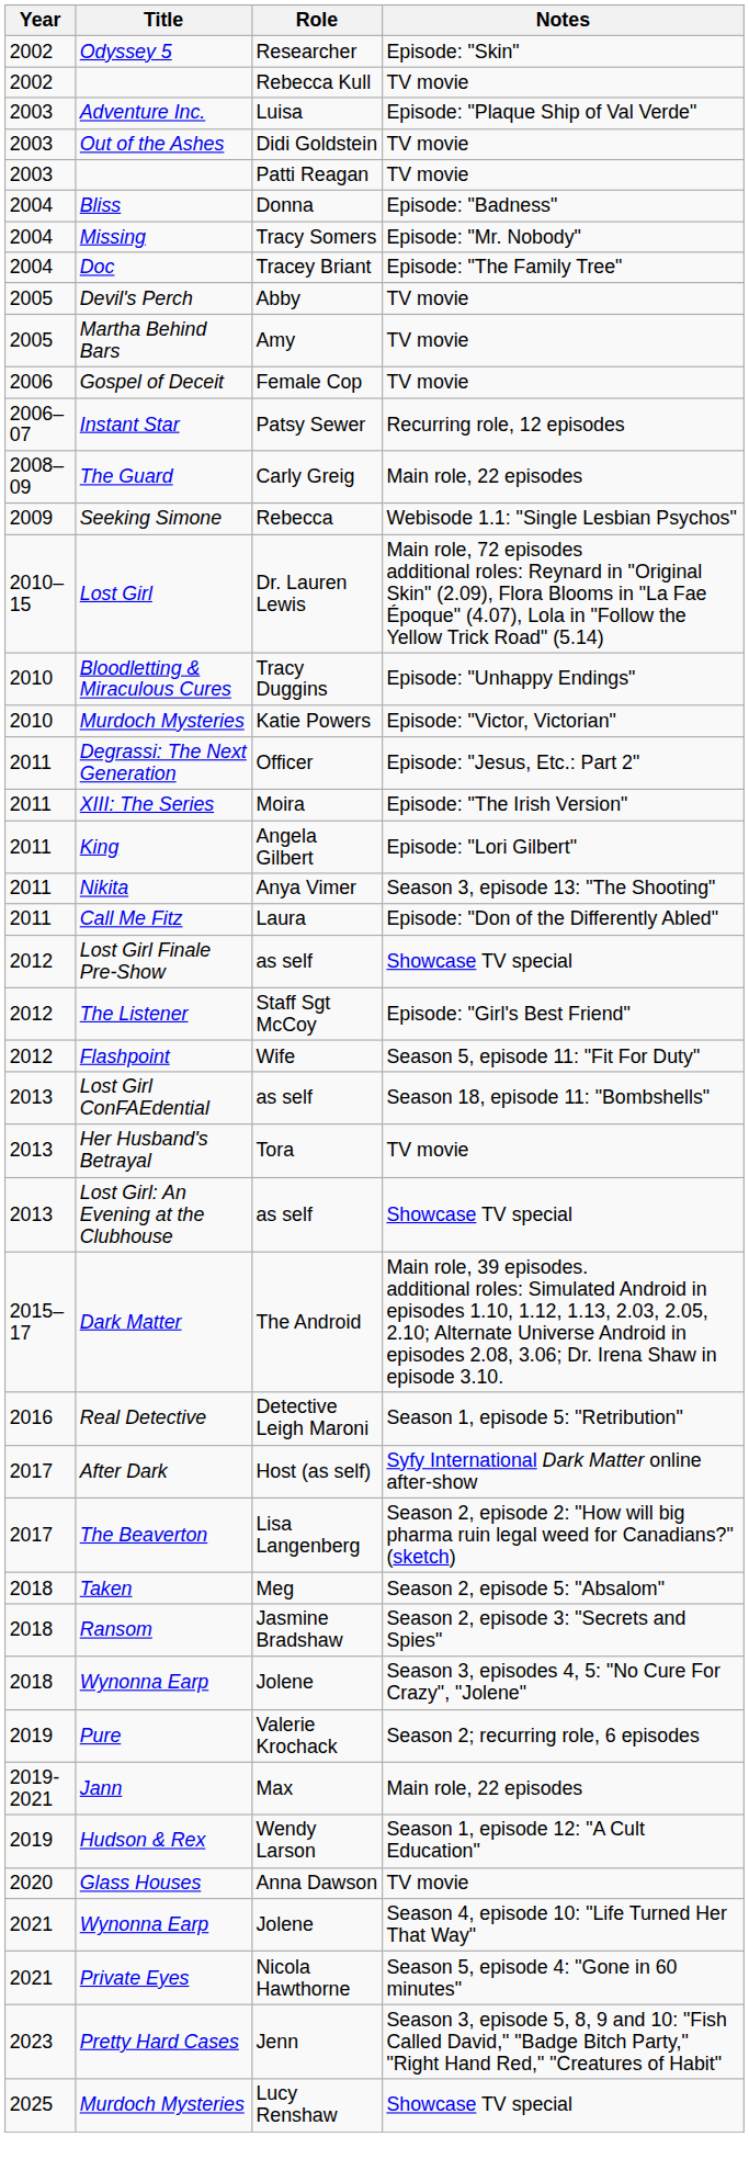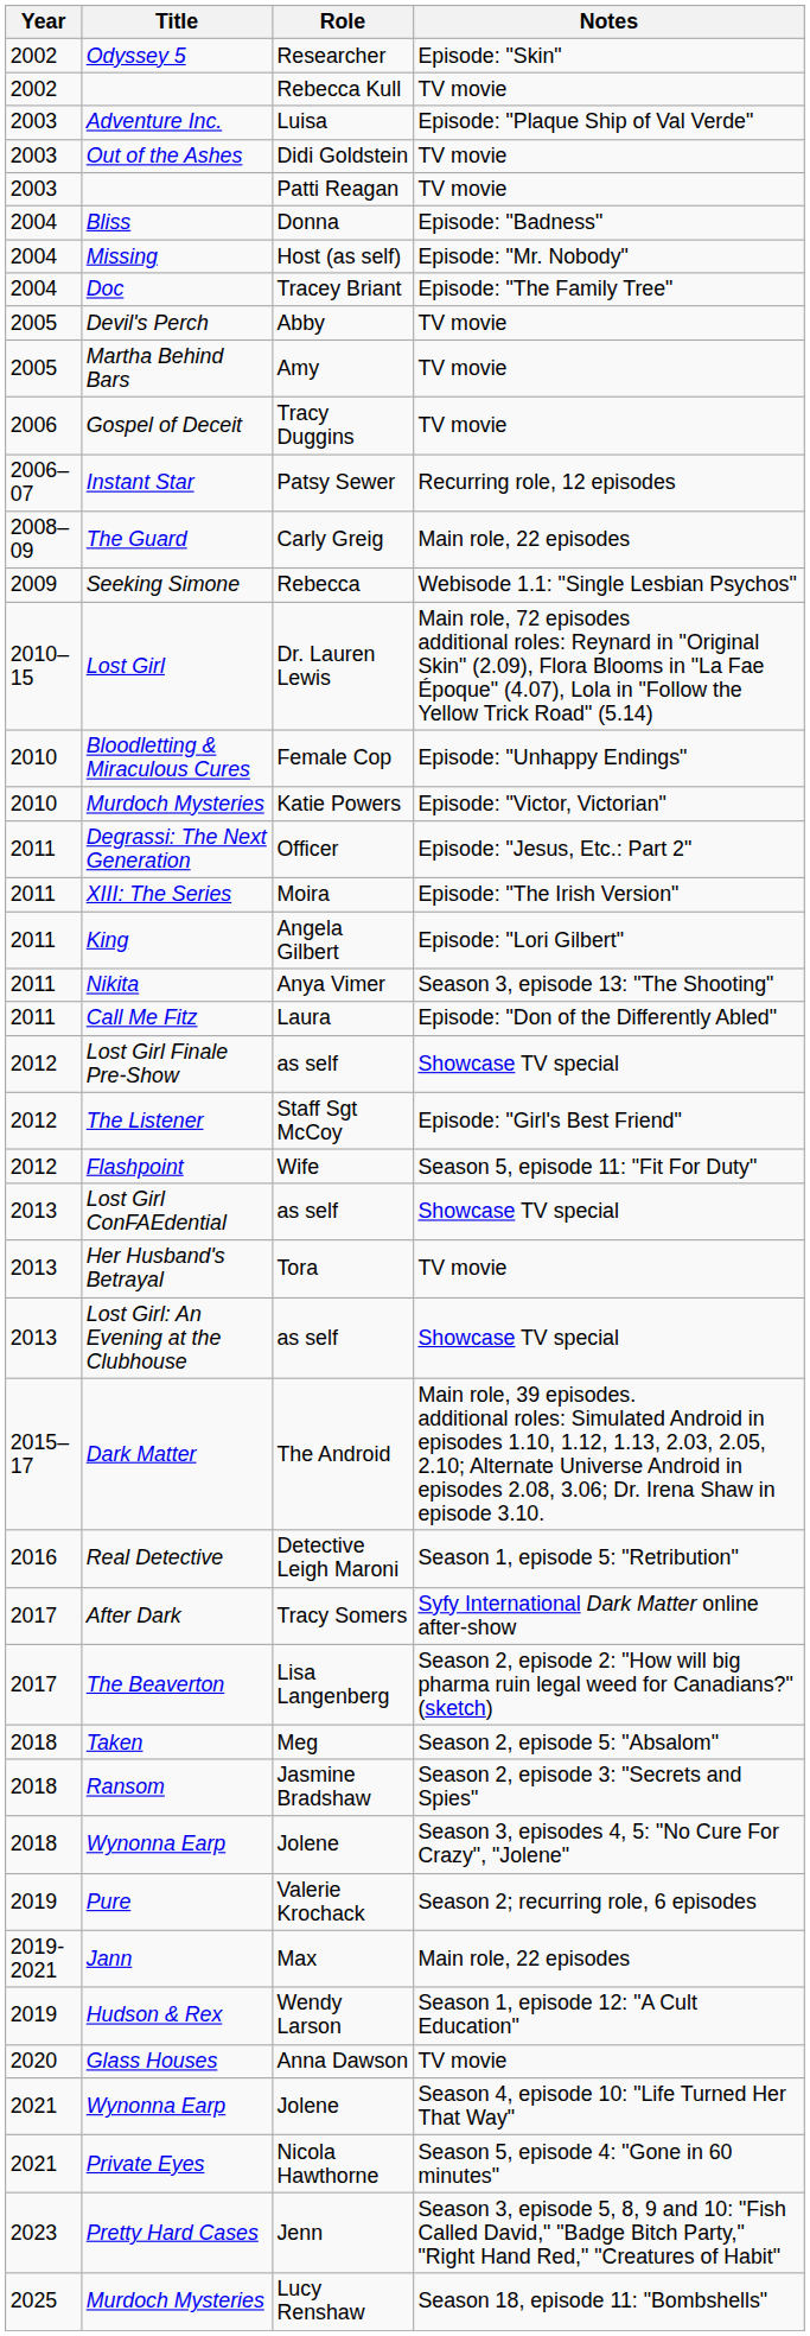 <table class="wikitable sortable">
 <tr>
 <th>Year</th>
 <th>Title</th>
 <th>Role</th>
 <th class="unsortable">Notes</th>
 </tr>
 <tr>
 <td>2002</td>
 <td><em><a href='#'>Odyssey 5</a></em></td>
 <td>Researcher</td>
 <td>Episode: "Skin"</td>
 </tr>
 <tr>
 <td>2002</td>
 <td><em></em></td>
 <td>Rebecca Kull</td>
 <td>TV movie</td>
 </tr>
 <tr>
 <td>2003</td>
 <td><em><a href='#'>Adventure Inc.</a></em></td>
 <td>Luisa</td>
 <td>Episode: "Plaque Ship of Val Verde"</td>
 </tr>
 <tr>
 <td>2003</td>
 <td><em><a href='#'>Out of the Ashes</a></em></td>
 <td>Didi Goldstein</td>
 <td>TV movie</td>
 </tr>
 <tr>
 <td>2003</td>
 <td><em></em></td>
 <td>Patti Reagan</td>
 <td>TV movie</td>
 </tr>
 <tr>
 <td>2004</td>
 <td><em><a href='#'>Bliss</a></em></td>
 <td>Donna</td>
 <td>Episode: "Badness"</td>
 </tr>
 <tr>
 <td>2004</td>
 <td><em><a href='#'>Missing</a></em></td>
-<td>Tracy Somers</td>
+<td>Host (as self)</td>
 <td>Episode: "Mr. Nobody"</td>
 </tr>
 <tr>
 <td>2004</td>
 <td><em><a href='#'>Doc</a></em></td>
 <td>Tracey Briant</td>
 <td>Episode: "The Family Tree"</td>
 </tr>
 <tr>
 <td>2005</td>
 <td><em>Devil's Perch</em></td>
 <td>Abby</td>
 <td>TV movie</td>
 </tr>
 <tr>
 <td>2005</td>
 <td><em>Martha Behind Bars</em></td>
 <td>Amy</td>
 <td>TV movie</td>
 </tr>
 <tr>
 <td>2006</td>
 <td><em>Gospel of Deceit</em></td>
-<td>Female Cop</td>
+<td>Tracy Duggins</td>
 <td>TV movie</td>
 </tr>
 <tr>
 <td>2006–07</td>
 <td><em><a href='#'>Instant Star</a></em></td>
 <td>Patsy Sewer</td>
 <td>Recurring role, 12 episodes</td>
 </tr>
 <tr>
 <td>2008–09</td>
 <td data-sort-value="Guard, The"><em><a href='#'>The Guard</a></em></td>
 <td>Carly Greig</td>
 <td>Main role, 22 episodes</td>
 </tr>
 <tr>
 <td>2009</td>
 <td><em>Seeking Simone</em></td>
 <td>Rebecca</td>
 <td>Webisode 1.1: "Single Lesbian Psychos"</td>
 </tr>
 <tr>
 <td>2010–15</td>
 <td><em><a href='#'>Lost Girl</a></em></td>
 <td>Dr. Lauren Lewis</td>
 <td>Main role, 72 episodes<br>additional roles: Reynard in "Original Skin" (2.09), Flora Blooms in "La Fae Époque" (4.07), Lola in "Follow the Yellow Trick Road" (5.14)</td>
 </tr>
 <tr>
 <td>2010</td>
 <td><em><a href='#'>Bloodletting & Miraculous Cures</a></em></td>
-<td>Tracy Duggins</td>
+<td>Female Cop</td>
 <td>Episode: "Unhappy Endings"</td>
 </tr>
 <tr>
 <td>2010</td>
 <td><em><a href='#'>Murdoch Mysteries</a></em></td>
 <td>Katie Powers</td>
 <td>Episode: "Victor, Victorian"</td>
 </tr>
 <tr>
 <td>2011</td>
 <td><em><a href='#'>Degrassi: The Next Generation</a></em></td>
 <td>Officer</td>
 <td>Episode: "Jesus, Etc.: Part 2"</td>
 </tr>
 <tr>
 <td>2011</td>
 <td><em><a href='#'>XIII: The Series</a></em></td>
 <td>Moira</td>
 <td>Episode: "The Irish Version"</td>
 </tr>
 <tr>
 <td>2011</td>
 <td><em><a href='#'>King</a></em></td>
 <td>Angela Gilbert</td>
 <td>Episode: "Lori Gilbert"</td>
 </tr>
 <tr>
 <td>2011</td>
 <td><em><a href='#'>Nikita</a></em></td>
 <td>Anya Vimer</td>
 <td>Season 3, episode 13: "The Shooting"</td>
 </tr>
 <tr>
 <td>2011</td>
 <td><em><a href='#'>Call Me Fitz</a></em></td>
 <td>Laura</td>
 <td>Episode: "Don of the Differently Abled"</td>
 </tr>
 <tr>
 <td>2012</td>
 <td><em>Lost Girl Finale Pre-Show</em></td>
 <td>as self</td>
 <td><a href='#'>Showcase</a> TV special</td>
 </tr>
 <tr>
 <td>2012</td>
 <td data-sort-value="Listener, The"><em><a href='#'>The Listener</a></em></td>
 <td>Staff Sgt McCoy</td>
 <td>Episode: "Girl's Best Friend"</td>
 </tr>
 <tr>
 <td>2012</td>
 <td><em><a href='#'>Flashpoint</a></em></td>
 <td>Wife</td>
 <td>Season 5, episode 11: "Fit For Duty"</td>
 </tr>
 <tr>
 <td>2013</td>
 <td><em>Lost Girl ConFAEdential</em></td>
 <td>as self</td>
-<td>Season 18, episode 11: "Bombshells"</td>
+<td><a href='#'>Showcase</a> TV special</td>
 </tr>
 <tr>
 <td>2013</td>
 <td><em>Her Husband's Betrayal</em></td>
 <td>Tora</td>
 <td>TV movie</td>
 </tr>
 <tr>
 <td>2013</td>
 <td><em>Lost Girl: An Evening at the Clubhouse</em></td>
 <td>as self</td>
 <td><a href='#'>Showcase</a> TV special</td>
 </tr>
 <tr>
 <td>2015–17</td>
 <td><em><a href='#'>Dark Matter</a></em></td>
 <td>The Android</td>
 <td>Main role, 39 episodes. <br> additional roles: Simulated Android in episodes 1.10, 1.12, 1.13, 2.03, 2.05, 2.10; Alternate Universe Android in episodes 2.08, 3.06; Dr. Irena Shaw in episode 3.10.</td>
 </tr>
 <tr>
 <td>2016</td>
 <td><em>Real Detective</em></td>
 <td>Detective Leigh Maroni</td>
 <td>Season 1, episode 5: "Retribution"</td>
 </tr>
 <tr>
 <td>2017</td>
 <td><em>After Dark</em></td>
-<td>Host (as self)</td>
+<td>Tracy Somers</td>
 <td><a href='#'>Syfy International</a> <em>Dark Matter</em> online after-show</td>
 </tr>
 <tr>
 <td>2017</td>
 <td data-sort-value="Beaverton, The"><em><a href='#'>The Beaverton</a></em></td>
 <td>Lisa Langenberg</td>
 <td>Season 2, episode 2: "How will big pharma ruin legal weed for Canadians?" (<a href='#'>sketch</a>)</td>
 </tr>
 <tr>
 <td>2018</td>
 <td><em><a href='#'>Taken</a></em></td>
 <td>Meg</td>
 <td>Season 2, episode 5: "Absalom"</td>
 </tr>
 <tr>
 <td>2018</td>
 <td><em><a href='#'>Ransom</a></em></td>
 <td>Jasmine Bradshaw</td>
 <td>Season 2, episode 3: "Secrets and Spies"</td>
 </tr>
 <tr>
 <td>2018</td>
 <td><em><a href='#'>Wynonna Earp</a></em></td>
 <td>Jolene</td>
 <td>Season 3, episodes 4, 5: "No Cure For Crazy", "Jolene"</td>
 </tr>
 <tr>
 <td>2019</td>
 <td><em><a href='#'>Pure</a></em></td>
 <td>Valerie Krochack</td>
 <td>Season 2; recurring role, 6 episodes</td>
 </tr>
 <tr>
 <td>2019-2021</td>
 <td><em><a href='#'>Jann</a></em></td>
 <td>Max</td>
 <td>Main role, 22 episodes</td>
 </tr>
 <tr>
 <td>2019</td>
 <td><em><a href='#'>Hudson & Rex</a></em></td>
 <td>Wendy Larson</td>
 <td>Season 1, episode 12: "A Cult Education"</td>
 </tr>
 <tr>
 <td>2020</td>
 <td><em><a href='#'>Glass Houses</a></em></td>
 <td>Anna Dawson</td>
 <td>TV movie</td>
 </tr>
 <tr>
 <td>2021</td>
 <td><em><a href='#'>Wynonna Earp</a></em></td>
 <td>Jolene</td>
 <td>Season 4, episode 10: "Life Turned Her That Way"</td>
 </tr>
 <tr>
 <td>2021</td>
 <td><em><a href='#'>Private Eyes</a></em></td>
 <td>Nicola Hawthorne</td>
 <td>Season 5, episode 4: "Gone in 60 minutes"</td>
 </tr>
 <tr>
 <td>2023</td>
 <td><em><a href='#'>Pretty Hard Cases</a></em></td>
 <td>Jenn</td>
 <td>Season 3, episode 5, 8, 9 and 10: "Fish Called David," "Badge Bitch Party," "Right Hand Red," "Creatures of Habit"</td>
 </tr>
 <tr>
 <td>2025</td>
 <td><em><a href='#'>Murdoch Mysteries</a></em></td>
 <td>Lucy Renshaw</td>
-<td><a href='#'>Showcase</a> TV special</td>
+<td>Season 18, episode 11: "Bombshells"</td>
 </tr>
 </table>
